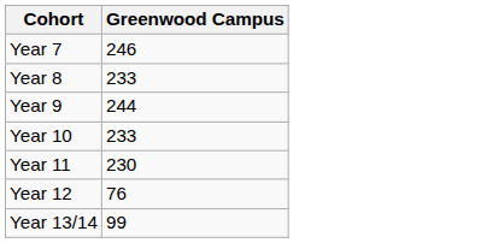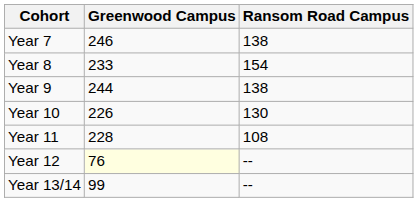 <table class="wikitable">
 <tr>
 <th>Cohort</th>
 <th>Greenwood Campus</th>
+<th>Ransom Road Campus</th>
 </tr>
 <tr>
 <td>Year 7</td>
 <td>246</td>
+<td>138</td>
 </tr>
 <tr>
 <td>Year 8</td>
 <td>233</td>
+<td>154</td>
 </tr>
 <tr>
 <td>Year 9</td>
 <td>244</td>
+<td>138</td>
 </tr>
 <tr>
 <td>Year 10</td>
-<td>233</td>
+<td>226</td>
+<td>130</td>
 </tr>
 <tr>
 <td>Year 11</td>
-<td>230</td>
+<td>228</td>
+<td>108</td>
 </tr>
 <tr>
 <td>Year 12</td>
-<td>76</td>
+<td style="background: lightyellow;">76</td>
+<td>--</td>
 </tr>
 <tr>
 <td>Year 13/14</td>
 <td>99</td>
+<td>--</td>
 </tr>
 </table>
